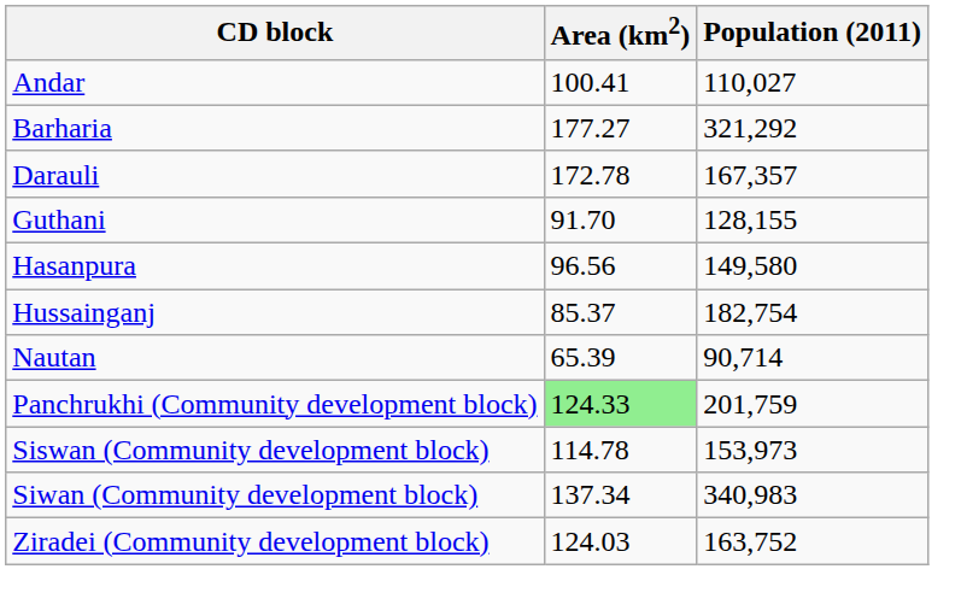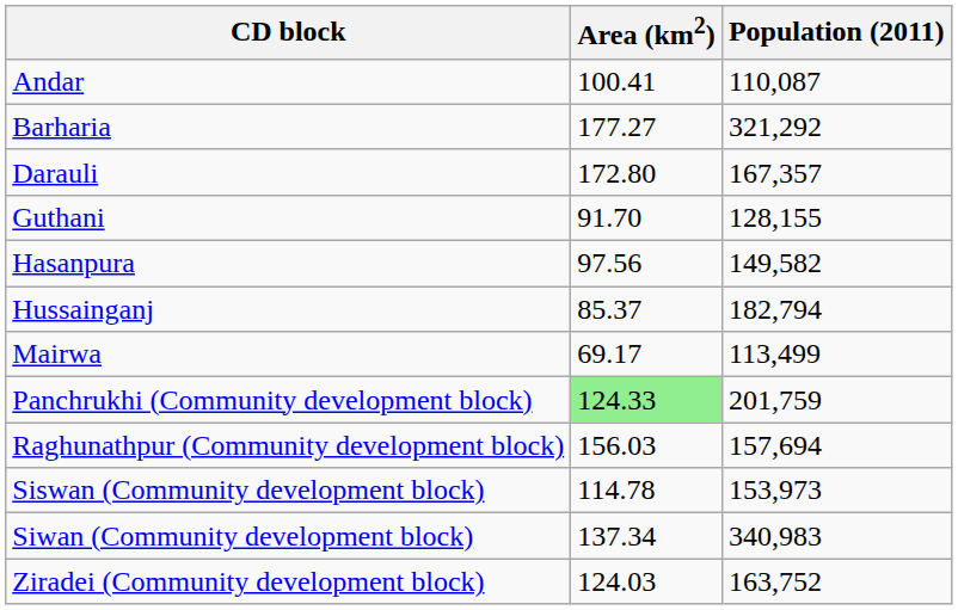 <table class="wikitable sortable">
 <tr>
 <th>CD block</th>
 <th>Area (km<sup>2</sup>)</th>
 <th>Population (2011)</th>
 </tr>
 <tr>
 <td><a href='#'>Andar</a></td>
 <td>100.41</td>
-<td>110,027</td>
+<td>110,087</td>
 </tr>
 <tr>
 <td><a href='#'>Barharia</a></td>
 <td>177.27</td>
 <td>321,292</td>
 </tr>
 <tr>
 <td><a href='#'>Darauli</a></td>
-<td>172.78</td>
+<td>172.80</td>
 <td>167,357</td>
 </tr>
 <tr>
 <td><a href='#'>Guthani</a></td>
 <td>91.70</td>
 <td>128,155</td>
 </tr>
 <tr>
 <td><a href='#'>Hasanpura</a></td>
-<td>96.56</td>
-<td>149,580</td>
+<td>97.56</td>
+<td>149,582</td>
 </tr>
 <tr>
 <td><a href='#'>Hussainganj</a></td>
 <td>85.37</td>
-<td>182,754</td>
+<td>182,794</td>
 </tr>
 <tr>
-<td><a href='#'>Nautan</a></td>
-<td>65.39</td>
-<td>90,714</td>
+<td><a href='#'>Mairwa</a></td>
+<td>69.17</td>
+<td>113,499</td>
 </tr>
 <tr>
 <td><a href='#'>Panchrukhi (Community development block)</a></td>
 <td style="background: lightgreen;">124.33</td>
 <td>201,759</td>
+</tr>
+<tr>
+<td><a href='#'>Raghunathpur (Community development block)</a></td>
+<td>156.03</td>
+<td>157,694</td>
 </tr>
 <tr>
 <td><a href='#'>Siswan (Community development block)</a></td>
 <td>114.78</td>
 <td>153,973</td>
 </tr>
 <tr>
 <td><a href='#'>Siwan (Community development block)</a></td>
 <td>137.34</td>
 <td>340,983</td>
 </tr>
 <tr>
 <td><a href='#'>Ziradei (Community development block)</a></td>
 <td>124.03</td>
 <td>163,752</td>
 </tr>
 </table>
